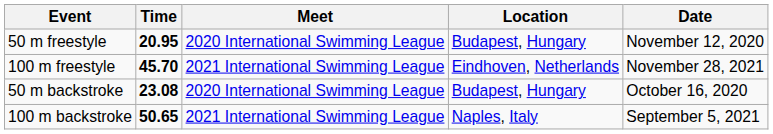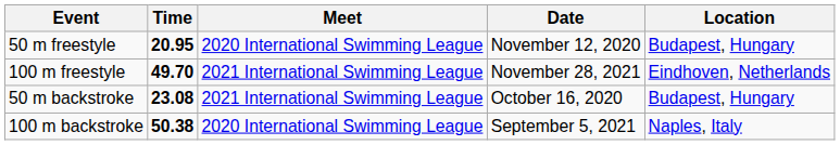 <table class="wikitable">
 <tr>
 <th>Event</th>
 <th>Time</th>
 <th>Meet</th>
+<th>Date</th>
 <th>Location</th>
-<th>Date</th>
 </tr>
 <tr>
 <td>50 m freestyle</td>
 <td style="text-align:center;"><strong>20.95</strong></td>
 <td><a href='#'>2020 International Swimming League</a></td>
+<td>November 12, 2020</td>
 <td><a href='#'>Budapest</a>, <a href='#'>Hungary</a></td>
-<td>November 12, 2020</td>
 </tr>
 <tr>
 <td>100 m freestyle</td>
-<td style="text-align:center;"><strong>45.70</strong></td>
+<td style="text-align:center;"><strong>49.70</strong></td>
 <td><a href='#'>2021 International Swimming League</a></td>
+<td>November 28, 2021</td>
 <td><a href='#'>Eindhoven</a>, <a href='#'>Netherlands</a></td>
-<td>November 28, 2021</td>
 </tr>
 <tr>
 <td>50 m backstroke</td>
 <td style="text-align:center;"><strong>23.08</strong></td>
-<td><a href='#'>2020 International Swimming League</a></td>
+<td><a href='#'>2021 International Swimming League</a></td>
+<td>October 16, 2020</td>
 <td><a href='#'>Budapest</a>, <a href='#'>Hungary</a></td>
-<td>October 16, 2020</td>
 </tr>
 <tr>
 <td>100 m backstroke</td>
-<td style="text-align:center;"><strong>50.65</strong></td>
-<td><a href='#'>2021 International Swimming League</a></td>
+<td style="text-align:center;"><strong>50.38</strong></td>
+<td><a href='#'>2020 International Swimming League</a></td>
+<td>September 5, 2021</td>
 <td><a href='#'>Naples</a>, <a href='#'>Italy</a></td>
-<td>September 5, 2021</td>
 </tr>
 </table>
